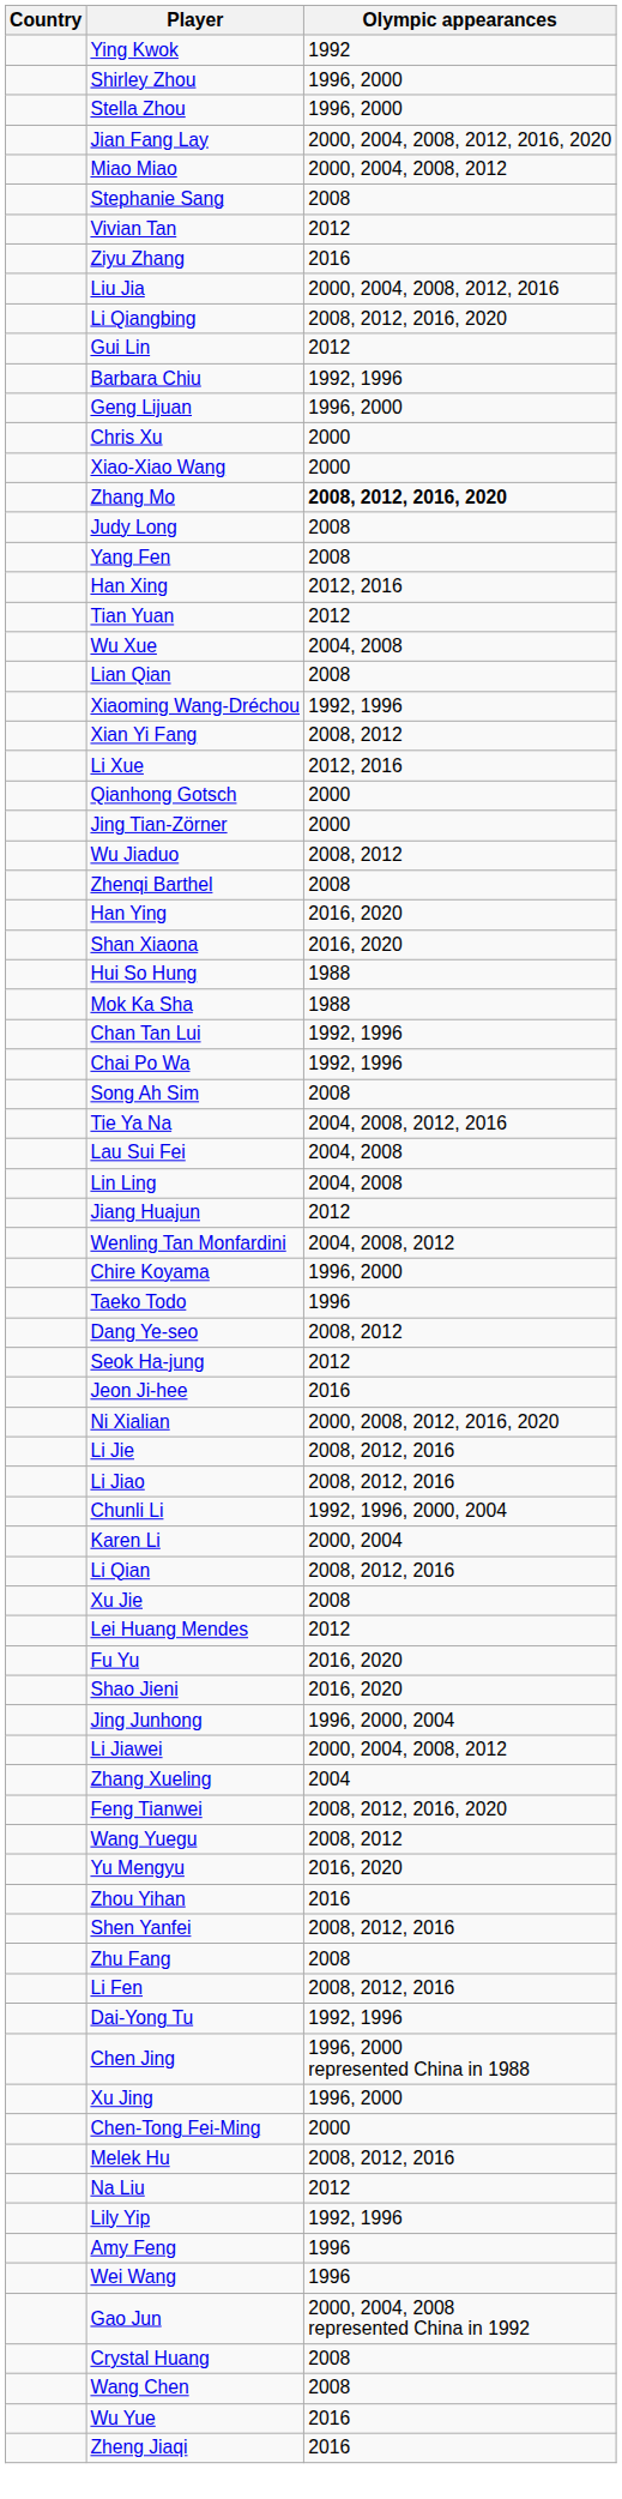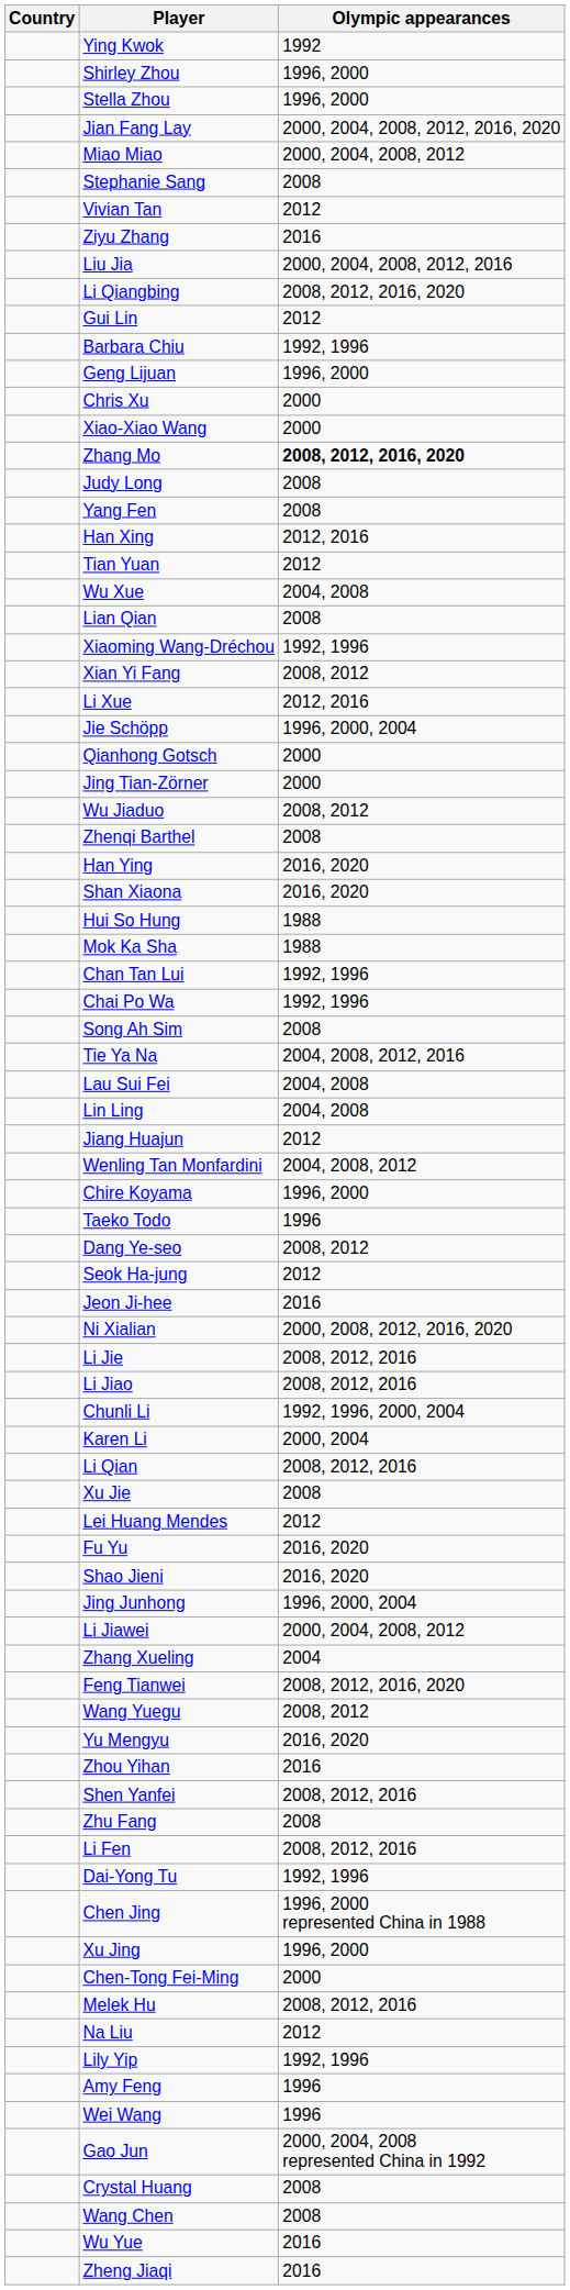 <table class="wikitable">
 <tr>
 <th>Country</th>
 <th>Player</th>
 <th>Olympic appearances</th>
 </tr>
 <tr>
 <td></td>
 <td><a href='#'>Ying Kwok</a></td>
 <td>1992</td>
 </tr>
 <tr>
 <td></td>
 <td><a href='#'>Shirley Zhou</a></td>
 <td>1996, 2000</td>
 </tr>
 <tr>
 <td></td>
 <td><a href='#'>Stella Zhou</a></td>
 <td>1996, 2000</td>
 </tr>
 <tr>
 <td></td>
 <td><a href='#'>Jian Fang Lay</a></td>
 <td>2000, 2004, 2008, 2012, 2016, 2020</td>
 </tr>
 <tr>
 <td></td>
 <td><a href='#'>Miao Miao</a></td>
 <td>2000, 2004, 2008, 2012</td>
 </tr>
 <tr>
 <td></td>
 <td><a href='#'>Stephanie Sang</a></td>
 <td>2008</td>
 </tr>
 <tr>
 <td></td>
 <td><a href='#'>Vivian Tan</a></td>
 <td>2012</td>
 </tr>
 <tr>
 <td></td>
 <td><a href='#'>Ziyu Zhang</a></td>
 <td>2016</td>
 </tr>
 <tr>
 <td></td>
 <td><a href='#'>Liu Jia</a></td>
 <td>2000, 2004, 2008, 2012, 2016</td>
 </tr>
 <tr>
 <td></td>
 <td><a href='#'>Li Qiangbing</a></td>
 <td>2008, 2012, 2016, 2020</td>
 </tr>
 <tr>
 <td></td>
 <td><a href='#'>Gui Lin</a></td>
 <td>2012</td>
 </tr>
 <tr>
 <td></td>
 <td><a href='#'>Barbara Chiu</a></td>
 <td>1992, 1996</td>
 </tr>
 <tr>
 <td></td>
 <td><a href='#'>Geng Lijuan</a></td>
 <td>1996, 2000</td>
 </tr>
 <tr>
 <td></td>
 <td><a href='#'>Chris Xu</a></td>
 <td>2000</td>
 </tr>
 <tr>
 <td></td>
 <td><a href='#'>Xiao-Xiao Wang</a></td>
 <td>2000</td>
 </tr>
 <tr>
 <td></td>
 <td><a href='#'>Zhang Mo</a></td>
 <td><strong>2008, 2012, 2016, 2020</strong></td>
 </tr>
 <tr>
 <td></td>
 <td><a href='#'>Judy Long</a></td>
 <td>2008</td>
 </tr>
 <tr>
 <td></td>
 <td><a href='#'>Yang Fen</a></td>
 <td>2008</td>
 </tr>
 <tr>
 <td></td>
 <td><a href='#'>Han Xing</a></td>
 <td>2012, 2016</td>
 </tr>
 <tr>
 <td></td>
 <td><a href='#'>Tian Yuan</a></td>
 <td>2012</td>
 </tr>
 <tr>
 <td></td>
 <td><a href='#'>Wu Xue</a></td>
 <td>2004, 2008</td>
 </tr>
 <tr>
 <td></td>
 <td><a href='#'>Lian Qian</a></td>
 <td>2008</td>
 </tr>
 <tr>
 <td></td>
 <td><a href='#'>Xiaoming Wang-Dréchou</a></td>
 <td>1992, 1996</td>
 </tr>
 <tr>
 <td></td>
 <td><a href='#'>Xian Yi Fang</a></td>
 <td>2008, 2012</td>
 </tr>
 <tr>
 <td></td>
 <td><a href='#'>Li Xue</a></td>
 <td>2012, 2016</td>
+</tr>
+<tr>
+<td></td>
+<td><a href='#'>Jie Schöpp</a></td>
+<td>1996, 2000, 2004</td>
 </tr>
 <tr>
 <td></td>
 <td><a href='#'>Qianhong Gotsch</a></td>
 <td>2000</td>
 </tr>
 <tr>
 <td></td>
 <td><a href='#'>Jing Tian-Zörner</a></td>
 <td>2000</td>
 </tr>
 <tr>
 <td></td>
 <td><a href='#'>Wu Jiaduo</a></td>
 <td>2008, 2012</td>
 </tr>
 <tr>
 <td></td>
 <td><a href='#'>Zhenqi Barthel</a></td>
 <td>2008</td>
 </tr>
 <tr>
 <td></td>
 <td><a href='#'>Han Ying</a></td>
 <td>2016, 2020</td>
 </tr>
 <tr>
 <td></td>
 <td><a href='#'>Shan Xiaona</a></td>
 <td>2016, 2020</td>
 </tr>
 <tr>
 <td></td>
 <td><a href='#'>Hui So Hung</a></td>
 <td>1988</td>
 </tr>
 <tr>
 <td></td>
 <td><a href='#'>Mok Ka Sha</a></td>
 <td>1988</td>
 </tr>
 <tr>
 <td></td>
 <td><a href='#'>Chan Tan Lui</a></td>
 <td>1992, 1996</td>
 </tr>
 <tr>
 <td></td>
 <td><a href='#'>Chai Po Wa</a></td>
 <td>1992, 1996</td>
 </tr>
 <tr>
 <td></td>
 <td><a href='#'>Song Ah Sim</a></td>
 <td>2008</td>
 </tr>
 <tr>
 <td></td>
 <td><a href='#'>Tie Ya Na</a></td>
 <td>2004, 2008, 2012, 2016</td>
 </tr>
 <tr>
 <td></td>
 <td><a href='#'>Lau Sui Fei</a></td>
 <td>2004, 2008</td>
 </tr>
 <tr>
 <td></td>
 <td><a href='#'>Lin Ling</a></td>
 <td>2004, 2008</td>
 </tr>
 <tr>
 <td></td>
 <td><a href='#'>Jiang Huajun</a></td>
 <td>2012</td>
 </tr>
 <tr>
 <td></td>
 <td><a href='#'>Wenling Tan Monfardini</a></td>
 <td>2004, 2008, 2012</td>
 </tr>
 <tr>
 <td></td>
 <td><a href='#'>Chire Koyama</a></td>
 <td>1996, 2000</td>
 </tr>
 <tr>
 <td></td>
 <td><a href='#'>Taeko Todo</a></td>
 <td>1996</td>
 </tr>
 <tr>
 <td></td>
 <td><a href='#'>Dang Ye-seo</a></td>
 <td>2008, 2012</td>
 </tr>
 <tr>
 <td></td>
 <td><a href='#'>Seok Ha-jung</a></td>
 <td>2012</td>
 </tr>
 <tr>
 <td></td>
 <td><a href='#'>Jeon Ji-hee</a></td>
 <td>2016</td>
 </tr>
 <tr>
 <td></td>
 <td><a href='#'>Ni Xialian</a></td>
 <td>2000, 2008, 2012, 2016, 2020</td>
 </tr>
 <tr>
 <td></td>
 <td><a href='#'>Li Jie</a></td>
 <td>2008, 2012, 2016</td>
 </tr>
 <tr>
 <td></td>
 <td><a href='#'>Li Jiao</a></td>
 <td>2008, 2012, 2016</td>
 </tr>
 <tr>
 <td></td>
 <td><a href='#'>Chunli Li</a></td>
 <td>1992, 1996, 2000, 2004</td>
 </tr>
 <tr>
 <td></td>
 <td><a href='#'>Karen Li</a></td>
 <td>2000, 2004</td>
 </tr>
 <tr>
 <td></td>
 <td><a href='#'>Li Qian</a></td>
 <td>2008, 2012, 2016</td>
 </tr>
 <tr>
 <td></td>
 <td><a href='#'>Xu Jie</a></td>
 <td>2008</td>
 </tr>
 <tr>
 <td></td>
 <td><a href='#'>Lei Huang Mendes</a></td>
 <td>2012</td>
 </tr>
 <tr>
 <td></td>
 <td><a href='#'>Fu Yu</a></td>
 <td>2016, 2020</td>
 </tr>
 <tr>
 <td></td>
 <td><a href='#'>Shao Jieni</a></td>
 <td>2016, 2020</td>
 </tr>
 <tr>
 <td></td>
 <td><a href='#'>Jing Junhong</a></td>
 <td>1996, 2000, 2004</td>
 </tr>
 <tr>
 <td></td>
 <td><a href='#'>Li Jiawei</a></td>
 <td>2000, 2004, 2008, 2012</td>
 </tr>
 <tr>
 <td></td>
 <td><a href='#'>Zhang Xueling</a></td>
 <td>2004</td>
 </tr>
 <tr>
 <td></td>
 <td><a href='#'>Feng Tianwei</a></td>
 <td>2008, 2012, 2016, 2020</td>
 </tr>
 <tr>
 <td></td>
 <td><a href='#'>Wang Yuegu</a></td>
 <td>2008, 2012</td>
 </tr>
 <tr>
 <td></td>
 <td><a href='#'>Yu Mengyu</a></td>
 <td>2016, 2020</td>
 </tr>
 <tr>
 <td></td>
 <td><a href='#'>Zhou Yihan</a></td>
 <td>2016</td>
 </tr>
 <tr>
 <td></td>
 <td><a href='#'>Shen Yanfei</a></td>
 <td>2008, 2012, 2016</td>
 </tr>
 <tr>
 <td></td>
 <td><a href='#'>Zhu Fang</a></td>
 <td>2008</td>
 </tr>
 <tr>
 <td></td>
 <td><a href='#'>Li Fen</a></td>
 <td>2008, 2012, 2016</td>
 </tr>
 <tr>
 <td></td>
 <td><a href='#'>Dai-Yong Tu</a></td>
 <td>1992, 1996</td>
 </tr>
 <tr>
 <td></td>
 <td><a href='#'>Chen Jing</a></td>
 <td>1996, 2000<br>represented China in 1988</td>
 </tr>
 <tr>
 <td></td>
 <td><a href='#'>Xu Jing</a></td>
 <td>1996, 2000</td>
 </tr>
 <tr>
 <td></td>
 <td><a href='#'>Chen-Tong Fei-Ming</a></td>
 <td>2000</td>
 </tr>
 <tr>
 <td></td>
 <td><a href='#'>Melek Hu</a></td>
 <td>2008, 2012, 2016</td>
 </tr>
 <tr>
 <td></td>
 <td><a href='#'>Na Liu</a></td>
 <td>2012</td>
 </tr>
 <tr>
 <td></td>
 <td><a href='#'>Lily Yip</a></td>
 <td>1992, 1996</td>
 </tr>
 <tr>
 <td></td>
 <td><a href='#'>Amy Feng</a></td>
 <td>1996</td>
 </tr>
 <tr>
 <td></td>
 <td><a href='#'>Wei Wang</a></td>
 <td>1996</td>
 </tr>
 <tr>
 <td></td>
 <td><a href='#'>Gao Jun</a></td>
 <td>2000, 2004, 2008<br>represented China in 1992</td>
 </tr>
 <tr>
 <td></td>
 <td><a href='#'>Crystal Huang</a></td>
 <td>2008</td>
 </tr>
 <tr>
 <td></td>
 <td><a href='#'>Wang Chen</a></td>
 <td>2008</td>
 </tr>
 <tr>
 <td></td>
 <td><a href='#'>Wu Yue</a></td>
 <td>2016</td>
 </tr>
 <tr>
 <td></td>
 <td><a href='#'>Zheng Jiaqi</a></td>
 <td>2016</td>
 </tr>
 </table>
